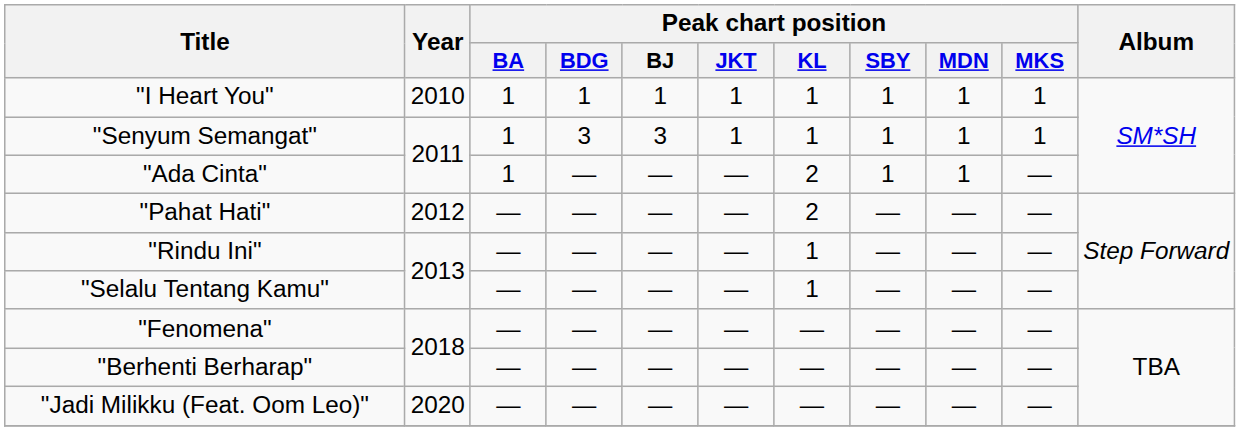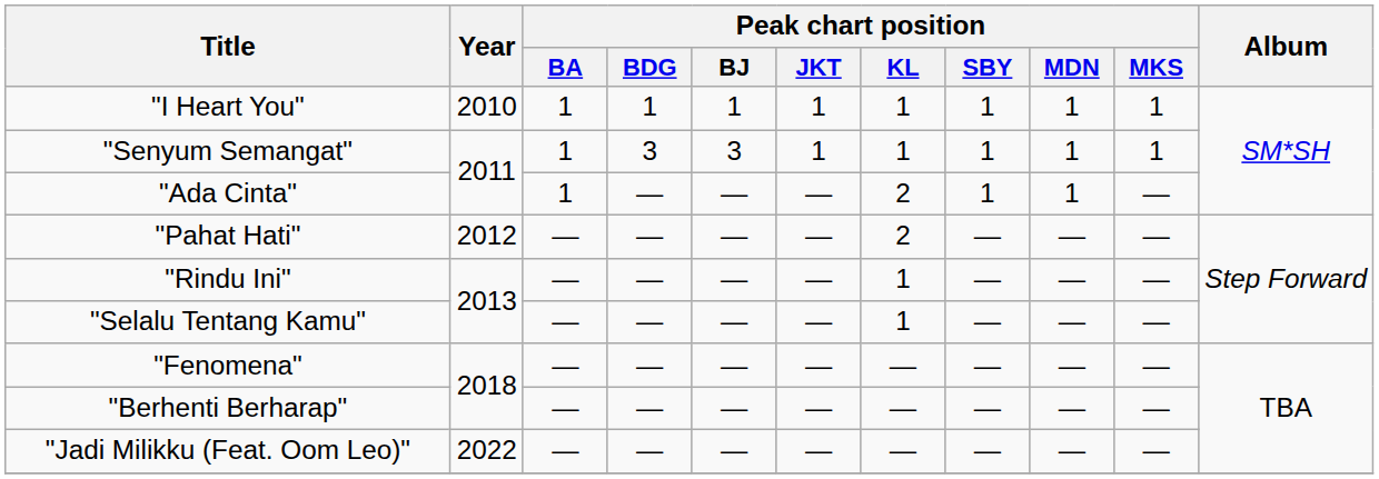 <table class="wikitable plainrowheaders" style="text-align:center;">
 <tr>
 <th scope="col" rowspan="2" style="width:16em;">Title</th>
 <th scope="col" rowspan="2">Year</th>
 <th scope="col" colspan="8">Peak chart position</th>
 <th scope="col" rowspan="2">Album</th>
 </tr>
 <tr>
 <th scope="col" style="width:3em;font-size:90%;"><a href='#'>BA</a><br></th>
 <th scope="col" style="width:3em;font-size:90%;"><a href='#'>BDG</a><br></th>
 <th scope="col" style="width:3em;font-size:90%;">BJ<br></th>
 <th scope="col" style="width:3em;font-size:90%;"><a href='#'>JKT</a><br></th>
 <th scope="col" style="width:3em;font-size:90%;"><a href='#'>KL</a></th>
 <th scope="col" style="width:3em;font-size:90%;"><a href='#'>SBY</a><br></th>
 <th scope="col" style="width:3em;font-size:90%;"><a href='#'>MDN</a><br></th>
 <th scope="col" style="width:3em;font-size:90%;"><a href='#'>MKS</a><br></th>
 </tr>
 <tr>
 <td>"I Heart You"</td>
 <td>2010</td>
 <td>1</td>
 <td>1</td>
 <td>1</td>
 <td>1</td>
 <td>1</td>
 <td>1</td>
 <td>1</td>
 <td>1</td>
 <td rowspan="3"><em><a href='#'>SM*SH</a></em></td>
 </tr>
 <tr>
 <td>"Senyum Semangat"</td>
 <td rowspan="2">2011</td>
 <td>1</td>
 <td>3</td>
 <td>3</td>
 <td>1</td>
 <td>1</td>
 <td>1</td>
 <td>1</td>
 <td>1</td>
 </tr>
 <tr>
 <td>"Ada Cinta"</td>
 <td>1</td>
 <td>—</td>
 <td>—</td>
 <td>—</td>
 <td>2</td>
 <td>1</td>
 <td>1</td>
 <td>—</td>
 </tr>
 <tr>
 <td>"Pahat Hati"</td>
 <td>2012</td>
 <td>—</td>
 <td>—</td>
 <td>—</td>
 <td>—</td>
 <td>2</td>
 <td>—</td>
 <td>—</td>
 <td>—</td>
 <td rowspan="3"><em>Step Forward</em></td>
 </tr>
 <tr>
 <td>"Rindu Ini"</td>
 <td rowspan="2">2013</td>
 <td>—</td>
 <td>—</td>
 <td>—</td>
 <td>—</td>
 <td>1</td>
 <td>—</td>
 <td>—</td>
 <td>—</td>
 </tr>
 <tr>
 <td>"Selalu Tentang Kamu"</td>
 <td>—</td>
 <td>—</td>
 <td>—</td>
 <td>—</td>
 <td>1</td>
 <td>—</td>
 <td>—</td>
 <td>—</td>
 </tr>
 <tr>
 <td>"Fenomena"</td>
 <td rowspan="2">2018</td>
 <td>—</td>
 <td>—</td>
 <td>—</td>
 <td>—</td>
 <td>—</td>
 <td>—</td>
 <td>—</td>
 <td>—</td>
 <td rowspan="3">TBA</td>
 </tr>
 <tr>
 <td>"Berhenti Berharap"</td>
 <td>—</td>
 <td>—</td>
 <td>—</td>
 <td>—</td>
 <td>—</td>
 <td>—</td>
 <td>—</td>
 <td>—</td>
 </tr>
 <tr>
 <td>"Jadi Milikku (Feat. Oom Leo)"</td>
-<td>2020</td>
+<td>2022</td>
 <td>—</td>
 <td>—</td>
 <td>—</td>
 <td>—</td>
 <td>—</td>
 <td>—</td>
 <td>—</td>
 <td>—</td>
 </tr>
 <tr>
 </tr>
 </table>
